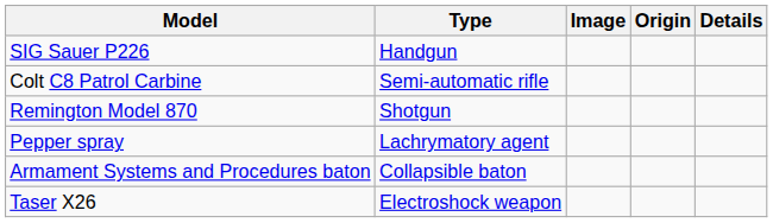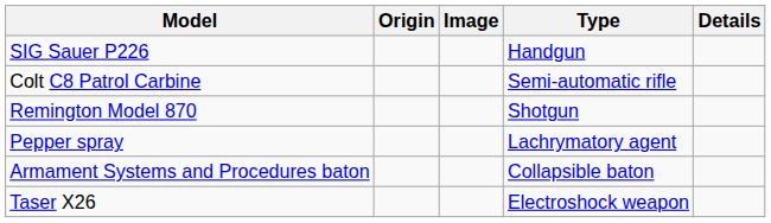 <table class="wikitable" style="font-size: 95%;" |>
 <tr>
 <th>Model</th>
+<th>Origin</th>
+<th>Image</th>
 <th>Type</th>
-<th>Image</th>
-<th>Origin</th>
 <th>Details</th>
 </tr>
 <tr>
 <td><a href='#'>SIG Sauer P226</a></td>
-<td><a href='#'>Handgun</a></td>
 <td></td>
 <td></td>
+<td><a href='#'>Handgun</a></td>
 <td></td>
 </tr>
 <tr>
 <td>Colt <a href='#'>C8 Patrol Carbine</a></td>
-<td><a href='#'>Semi-automatic rifle</a></td>
 <td></td>
 <td></td>
+<td><a href='#'>Semi-automatic rifle</a></td>
 <td></td>
 </tr>
 <tr>
 <td><a href='#'>Remington Model 870</a></td>
-<td><a href='#'>Shotgun</a></td>
 <td></td>
 <td></td>
+<td><a href='#'>Shotgun</a></td>
 <td></td>
 </tr>
 <tr>
 <td><a href='#'>Pepper spray</a></td>
-<td><a href='#'>Lachrymatory agent</a></td>
 <td></td>
 <td></td>
+<td><a href='#'>Lachrymatory agent</a></td>
 <td></td>
 </tr>
 <tr>
 <td><a href='#'>Armament Systems and Procedures baton</a></td>
-<td><a href='#'>Collapsible baton</a></td>
 <td></td>
 <td></td>
+<td><a href='#'>Collapsible baton</a></td>
 <td></td>
 </tr>
 <tr>
 <td><a href='#'>Taser</a> X26</td>
-<td><a href='#'>Electroshock weapon</a></td>
 <td></td>
 <td></td>
+<td><a href='#'>Electroshock weapon</a></td>
 <td></td>
 </tr>
 </table>
